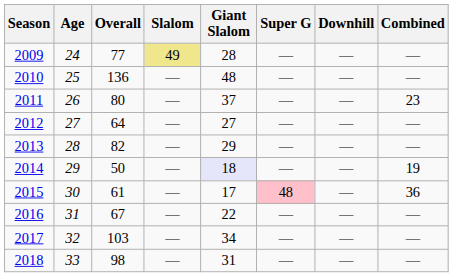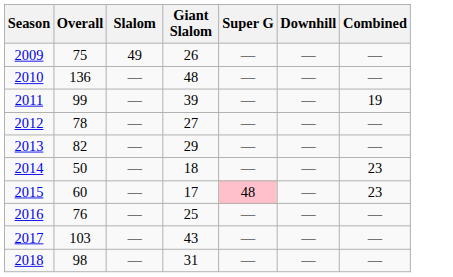 <table class=wikitable style="text-align:center">
 <tr>
 <th>Season</th>
-<th> Age </th>
 <th>Overall</th>
 <th> Slalom </th>
 <th>Giant<br> Slalom </th>
 <th>Super G</th>
 <th>Downhill</th>
 <th>Combined</th>
 </tr>
 <tr>
 <td><a href='#'>2009</a></td>
-<td><em>24</em></td>
-<td>77</td>
-<td style="background: khaki;">49</td>
-<td>28</td>
+<td>75</td>
+<td>49</td>
+<td>26</td>
 <td>—</td>
 <td>—</td>
 <td>—</td>
 </tr>
 <tr>
 <td><a href='#'>2010</a></td>
-<td><em>25</em></td>
 <td>136</td>
 <td>—</td>
 <td>48</td>
 <td>—</td>
 <td>—</td>
 <td>—</td>
 </tr>
 <tr>
 <td><a href='#'>2011</a></td>
-<td><em>26</em></td>
-<td>80</td>
+<td>99</td>
 <td>—</td>
-<td>37</td>
+<td>39</td>
 <td>—</td>
 <td>—</td>
-<td>23</td>
+<td>19</td>
 </tr>
 <tr>
 <td><a href='#'>2012</a></td>
-<td><em>27</em></td>
-<td>64</td>
+<td>78</td>
 <td>—</td>
 <td>27</td>
 <td>—</td>
 <td>—</td>
 <td>—</td>
 </tr>
 <tr>
 <td><a href='#'>2013</a></td>
-<td><em>28</em></td>
 <td>82</td>
 <td>—</td>
 <td>29</td>
 <td>—</td>
 <td>—</td>
 <td>—</td>
 </tr>
 <tr>
 <td><a href='#'>2014</a></td>
-<td><em>29</em></td>
 <td>50</td>
 <td>—</td>
-<td style="background: lavender;">18</td>
+<td>18</td>
 <td>—</td>
 <td>—</td>
-<td>19</td>
+<td>23</td>
 </tr>
 <tr>
 <td><a href='#'>2015</a></td>
-<td><em>30</em></td>
-<td>61</td>
+<td>60</td>
 <td>—</td>
 <td>17</td>
 <td style="background: pink;">48</td>
 <td>—</td>
-<td>36</td>
+<td>23</td>
 </tr>
 <tr>
 <td><a href='#'>2016</a></td>
-<td><em>31</em></td>
-<td>67</td>
+<td>76</td>
 <td>—</td>
-<td>22</td>
+<td>25</td>
 <td>—</td>
 <td>—</td>
 <td>—</td>
 </tr>
 <tr>
 <td><a href='#'>2017</a></td>
-<td><em>32</em></td>
 <td>103</td>
 <td>—</td>
-<td>34</td>
+<td>43</td>
 <td>—</td>
 <td>—</td>
 <td>—</td>
 </tr>
 <tr>
 <td><a href='#'>2018</a></td>
-<td><em>33</em></td>
 <td>98</td>
 <td>—</td>
 <td>31</td>
 <td>—</td>
 <td>—</td>
 <td>—</td>
 </tr>
 </table>
